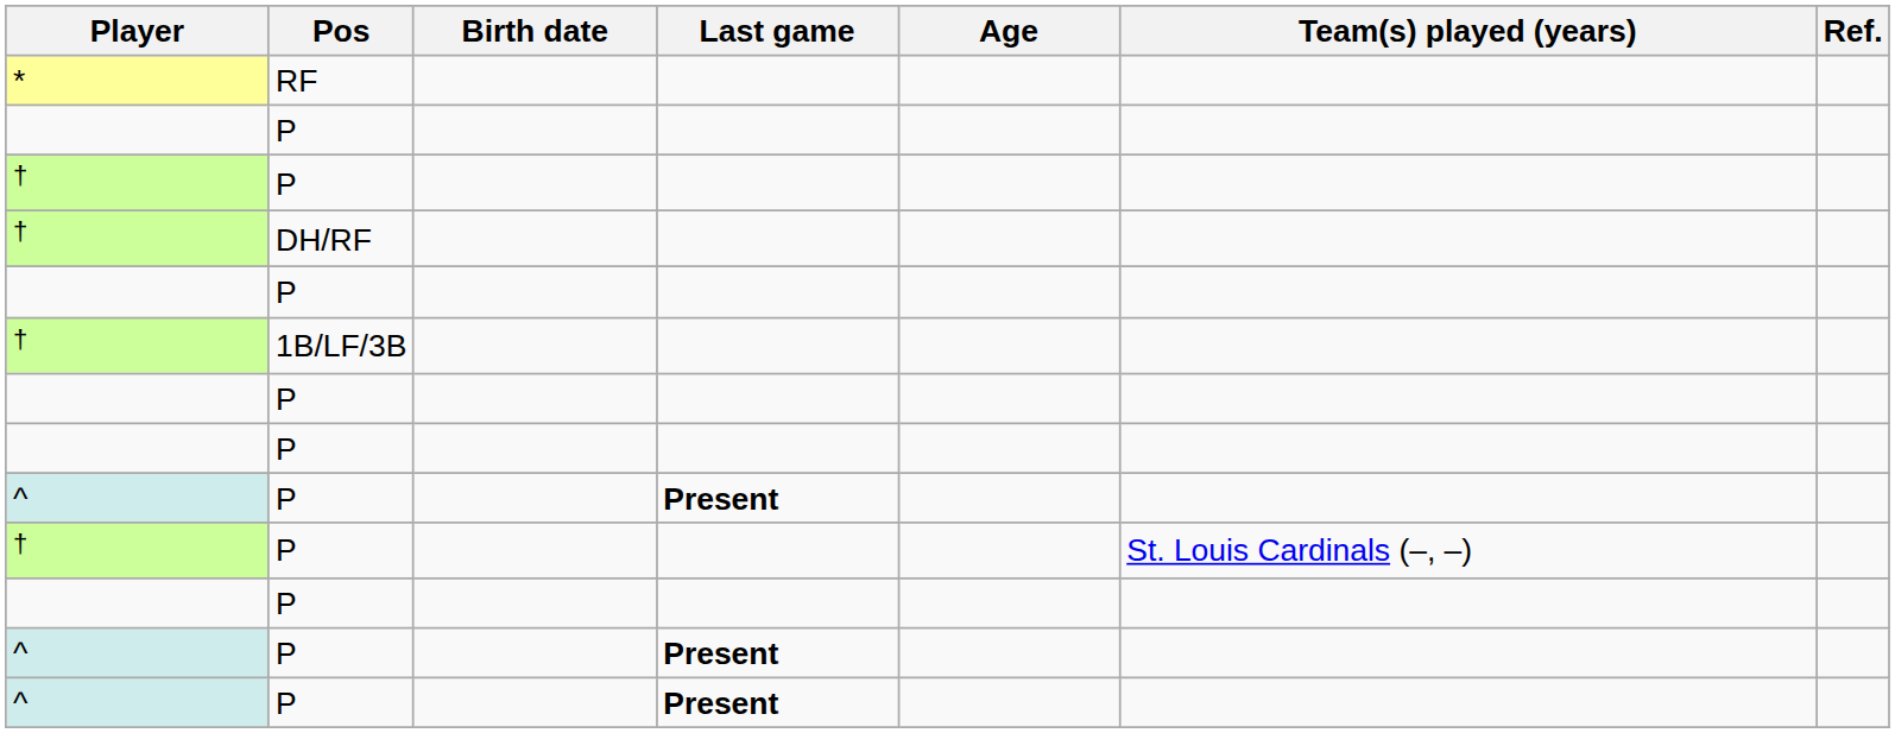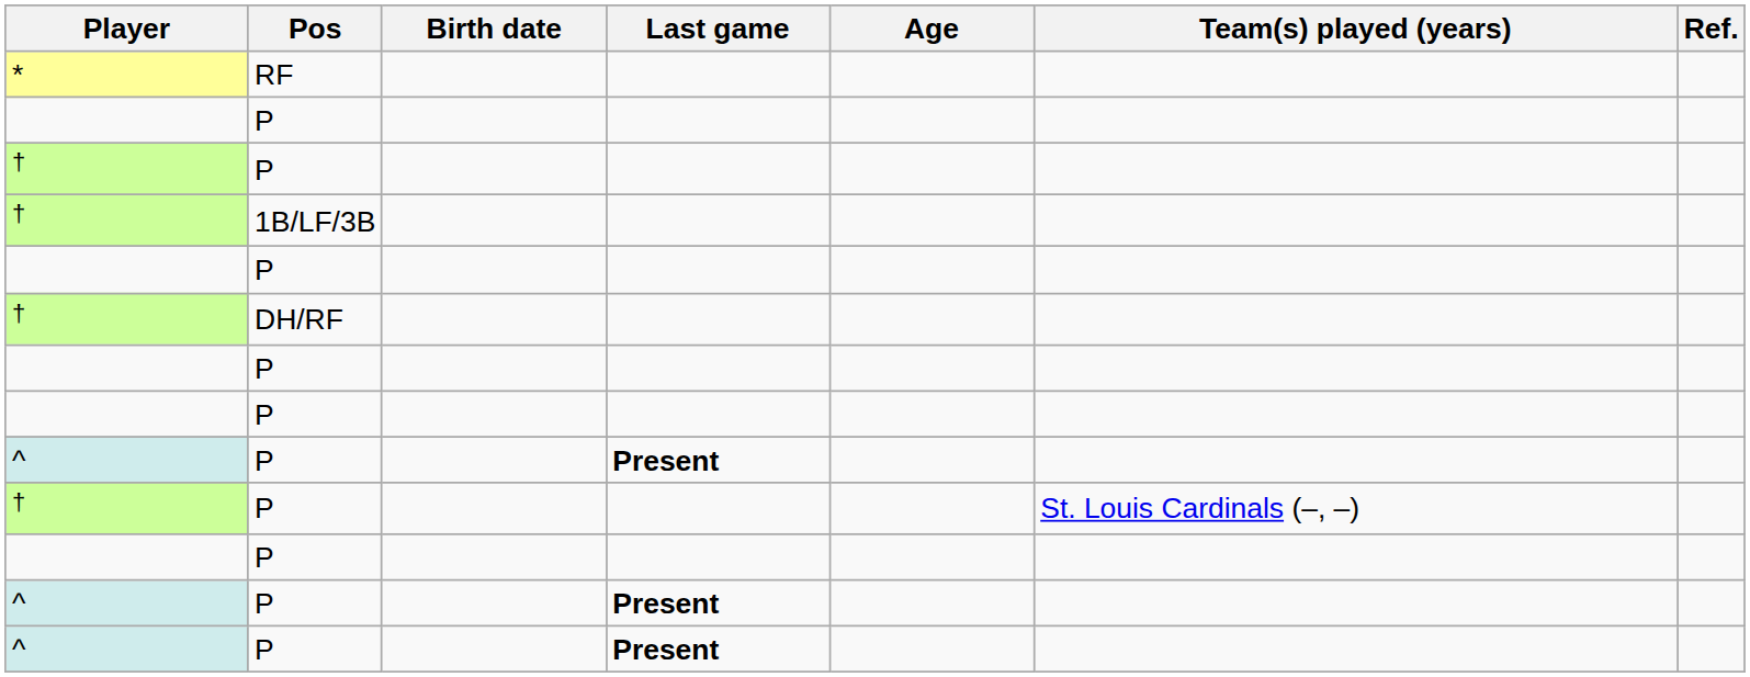 <table class="wikitable sortable" style="font-size:95%">
 <tr>
 <th width=120px>Player</th>
 <th width=20px>Pos</th>
 <th width=110px>Birth date</th>
 <th width=110px>Last game</th>
 <th width=100px>Age</th>
 <th class=unsortable width=330px>Team(s) played (years)</th>
 <th class=unsortable>Ref.</th>
 </tr>
 <tr>
 <td bgcolor="#FFFF99">*</td>
 <td>RF</td>
 <td></td>
 <td></td>
 <td></td>
 <td></td>
 <td align="center"></td>
 </tr>
 <tr>
 <td></td>
 <td>P</td>
 <td></td>
 <td></td>
 <td></td>
 <td></td>
 <td align="center"></td>
 </tr>
 <tr>
 <td bgcolor="#CCFF99"><sup>†</sup></td>
 <td>P</td>
 <td></td>
 <td></td>
 <td></td>
 <td></td>
 <td align="center"></td>
 </tr>
 <tr>
 <td bgcolor="#CCFF99"><sup>†</sup></td>
-<td>DH/RF</td>
+<td>1B/LF/3B</td>
 <td></td>
 <td></td>
 <td></td>
 <td></td>
 <td align="center"></td>
 </tr>
 <tr>
 <td></td>
 <td>P</td>
 <td></td>
 <td></td>
 <td></td>
 <td></td>
 <td align="center"></td>
 </tr>
 <tr>
 <td bgcolor="#CCFF99"><sup>†</sup></td>
-<td>1B/LF/3B</td>
+<td>DH/RF</td>
 <td></td>
 <td></td>
 <td></td>
 <td></td>
 <td align="center"></td>
 </tr>
 <tr>
 <td></td>
 <td>P</td>
 <td></td>
 <td></td>
 <td></td>
 <td></td>
 <td align="center"></td>
 </tr>
 <tr>
 <td></td>
 <td>P</td>
 <td></td>
 <td></td>
 <td></td>
 <td></td>
 <td align="center"></td>
 </tr>
 <tr>
 <td bgcolor="#CFECEC">^</td>
 <td>P</td>
 <td></td>
 <td><strong>Present</strong></td>
 <td></td>
 <td></td>
 <td align="center"></td>
 </tr>
 <tr>
 <td bgcolor="#CCFF99"><sup>†</sup></td>
 <td>P</td>
 <td></td>
 <td></td>
 <td></td>
 <td><a href='#'>St. Louis Cardinals</a> (–, –)</td>
 <td align="center"></td>
 </tr>
 <tr>
 <td></td>
 <td>P</td>
 <td></td>
 <td></td>
 <td></td>
 <td></td>
 <td align="center"></td>
 </tr>
 <tr>
 <td bgcolor="#CFECEC">^</td>
 <td>P</td>
 <td></td>
 <td><strong>Present</strong></td>
 <td></td>
 <td></td>
 <td align="center"></td>
 </tr>
 <tr>
 <td bgcolor="#CFECEC">^</td>
 <td>P</td>
 <td></td>
 <td><strong>Present</strong></td>
 <td></td>
 <td></td>
 <td align="center"></td>
 </tr>
 </table>
